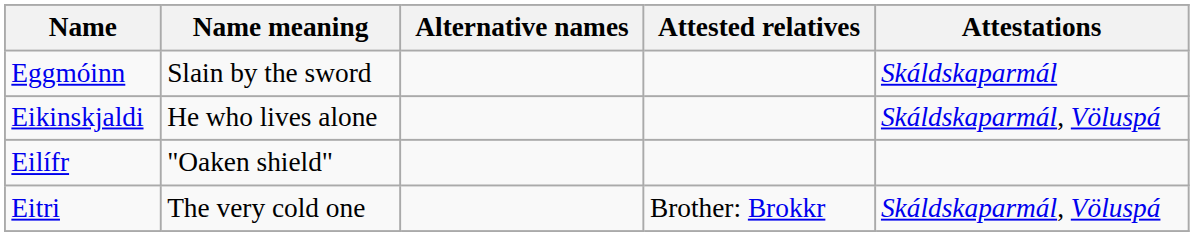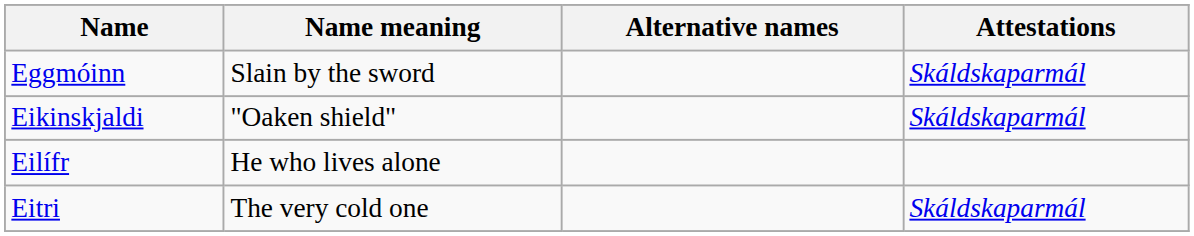 <table class="wikitable sortable" style="font-size: 90%; width: 100%">
 <tr>
 <th>Name</th>
 <th>Name meaning</th>
 <th>Alternative names</th>
-<th>Attested relatives</th>
 <th>Attestations</th>
 </tr>
 <tr>
 <td><a href='#'>Eggmóinn</a></td>
 <td>Slain by the sword</td>
 <td></td>
+<td><em><a href='#'>Skáldskaparmál</a></em></td>
+</tr>
+<tr>
+<td><a href='#'>Eikinskjaldi</a></td>
+<td>"Oaken shield"</td>
 <td></td>
 <td><em><a href='#'>Skáldskaparmál</a></em></td>
 </tr>
 <tr>
-<td><a href='#'>Eikinskjaldi</a></td>
+<td><a href='#'>Eilífr</a></td>
 <td>He who lives alone</td>
-<td></td>
-<td></td>
-<td><em><a href='#'>Skáldskaparmál</a></em>, <em><a href='#'>Völuspá</a></em></td>
-</tr>
-<tr>
-<td><a href='#'>Eilífr</a></td>
-<td>"Oaken shield"</td>
-<td></td>
 <td></td>
 <td></td>
 </tr>
 <tr>
 <td><a href='#'>Eitri</a></td>
 <td>The very cold one</td>
 <td></td>
-<td>Brother: <a href='#'>Brokkr</a></td>
-<td><em><a href='#'>Skáldskaparmál</a></em>, <em><a href='#'>Völuspá</a></em></td>
+<td><em><a href='#'>Skáldskaparmál</a></em></td>
 </tr>
 </table>
